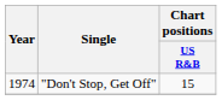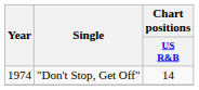 <table class="wikitable" style="text-align:center;">
 <tr>
 <th rowspan="2">Year</th>
 <th rowspan="2">Single</th>
 <th colspan="1">Chart positions</th>
 </tr>
 <tr style="font-size:smaller;">
 <th width="40"><a href='#'>US<br>R&B</a></th>
 </tr>
 <tr>
 <td rowspan="1">1974</td>
 <td align="left">"Don't Stop, Get Off"</td>
-<td>15</td>
+<td>14</td>
 </tr>
 <tr>
 </tr>
 </table>
